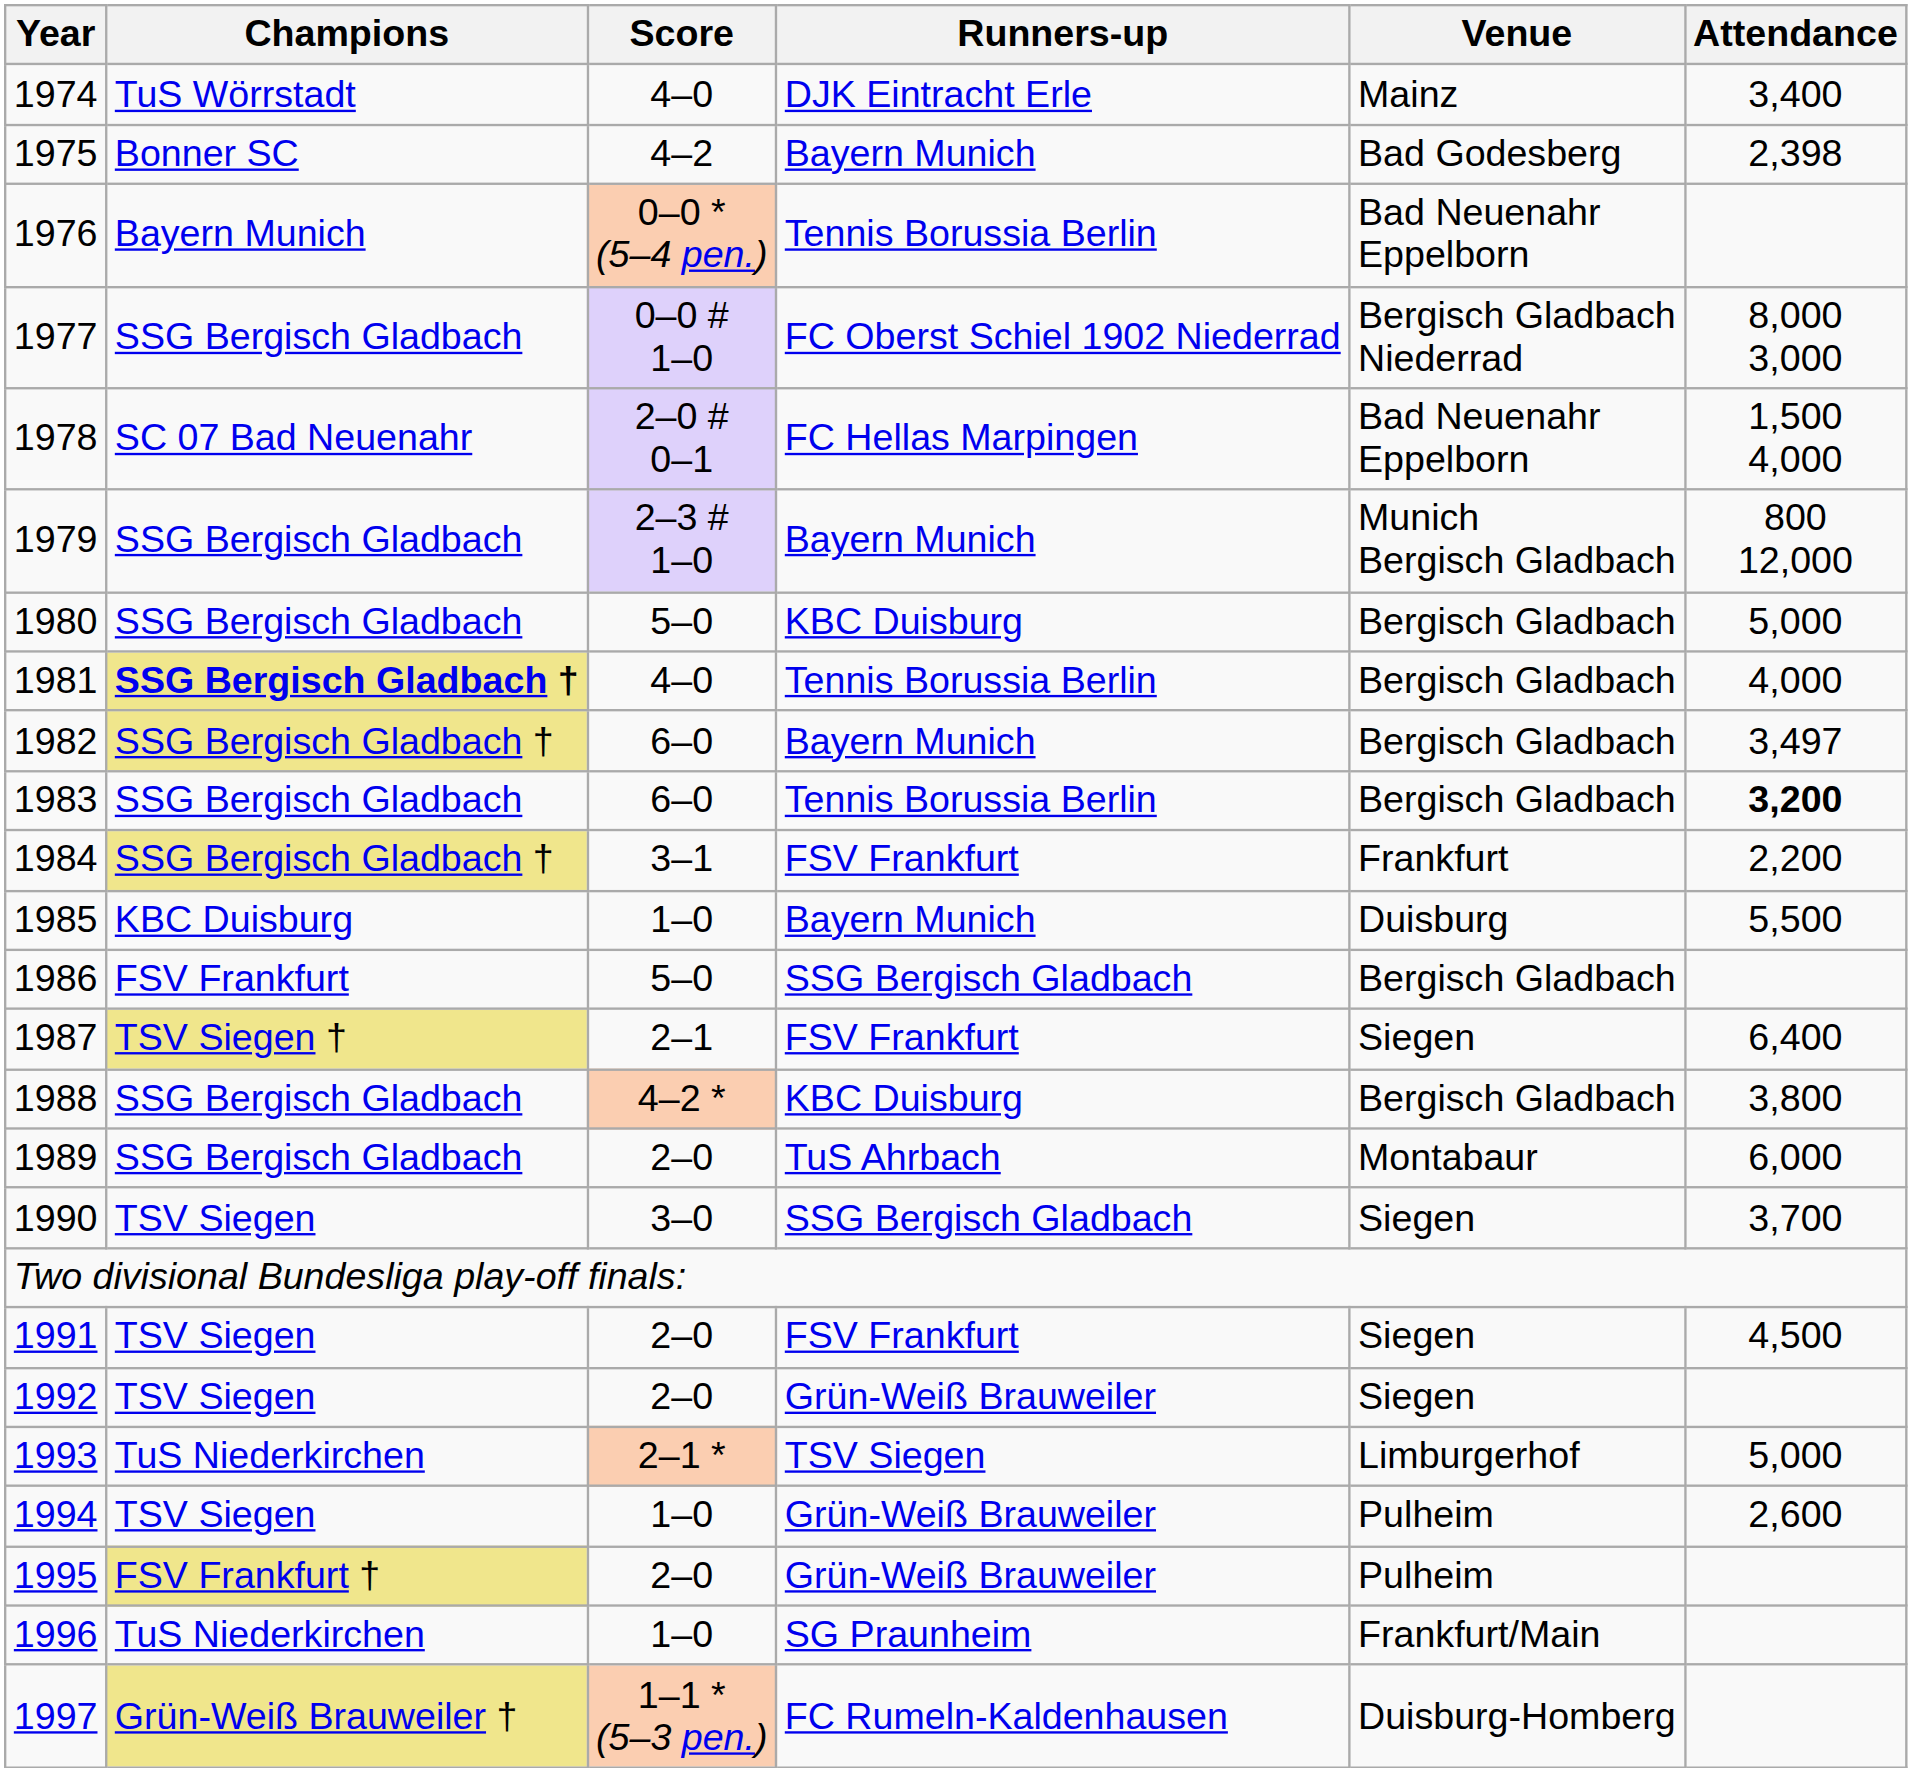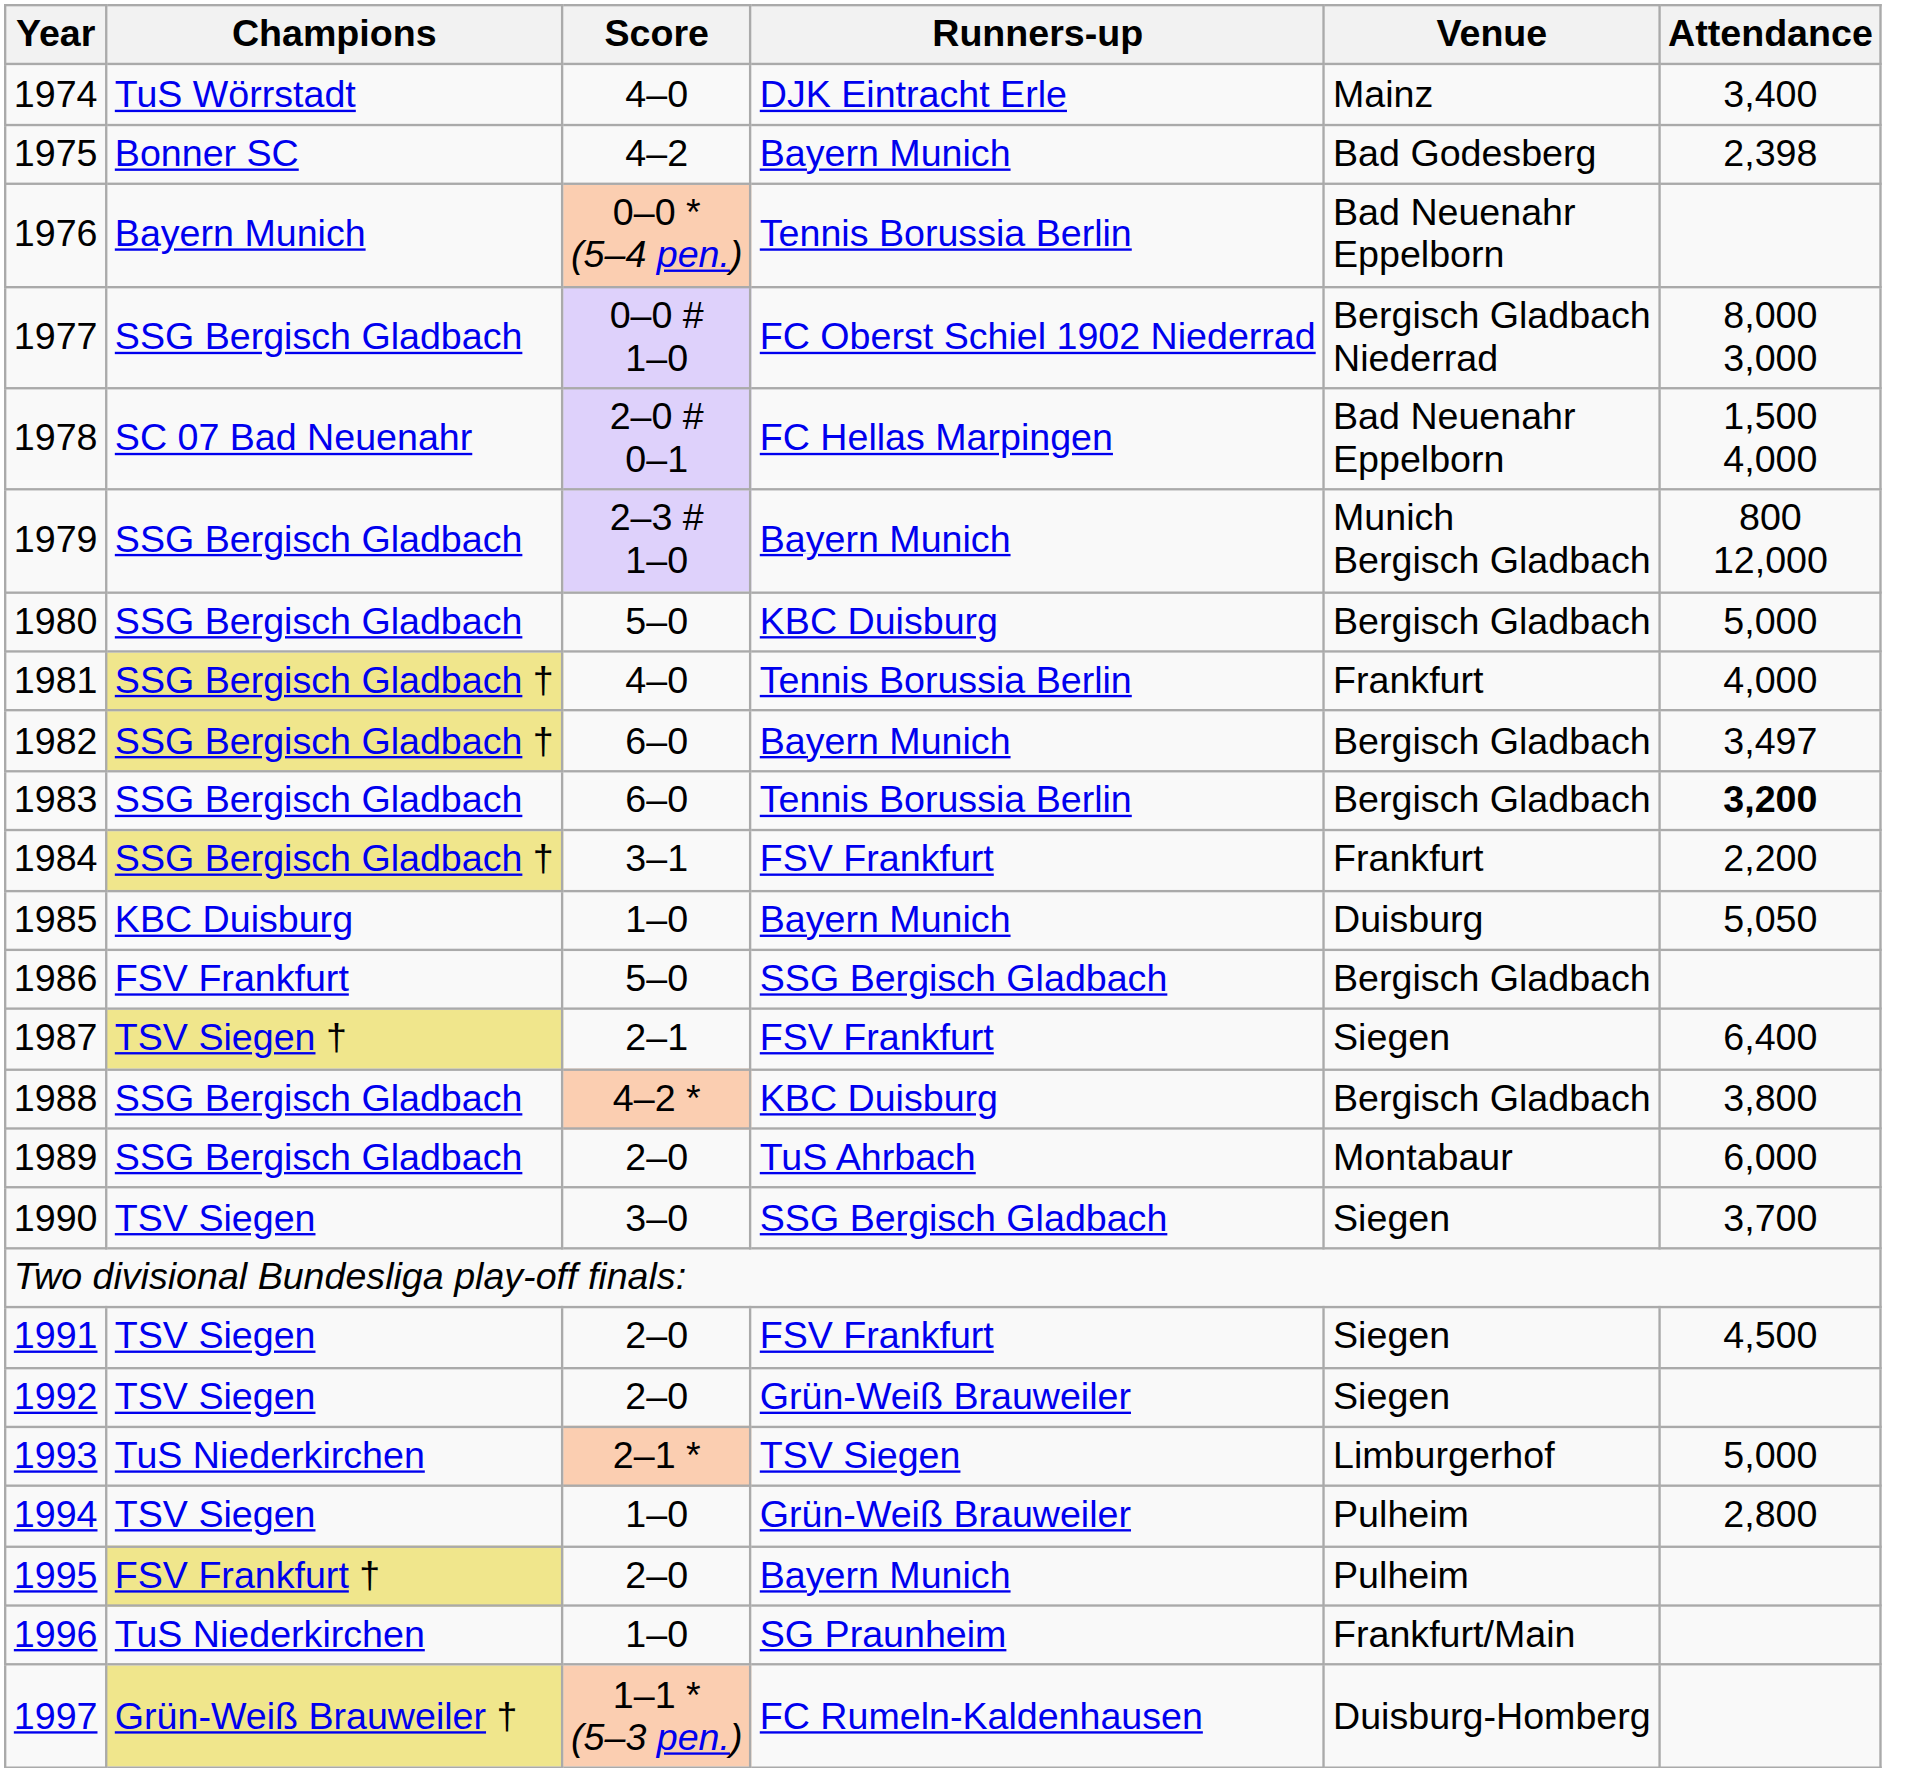 <table class="sortable wikitable">
 <tr>
 <th>Year</th>
 <th>Champions</th>
 <th>Score</th>
 <th>Runners-up</th>
 <th>Venue</th>
 <th>Attendance</th>
 </tr>
 <tr>
 <td align=center>1974</td>
 <td><a href='#'>TuS Wörrstadt</a></td>
 <td align=center>4–0</td>
 <td><a href='#'>DJK Eintracht Erle</a></td>
 <td>Mainz</td>
 <td align=center>3,400</td>
 </tr>
 <tr>
 <td align=center>1975</td>
 <td><a href='#'>Bonner SC</a></td>
 <td align=center>4–2</td>
 <td><a href='#'>Bayern Munich</a></td>
 <td>Bad Godesberg</td>
 <td align=center>2,398</td>
 </tr>
 <tr>
 <td align=center>1976</td>
 <td><a href='#'>Bayern Munich</a></td>
 <td bgcolor=#FBCEB1 align=center>0–0 *<br><em>(5–4 <a href='#'>pen.</a>)</em></td>
 <td><a href='#'>Tennis Borussia Berlin</a></td>
 <td>Bad Neuenahr<br>Eppelborn</td>
 <td></td>
 </tr>
 <tr>
 <td align=center>1977</td>
 <td><a href='#'>SSG Bergisch Gladbach</a></td>
 <td bgcolor=#DED1FB align=center>0–0 #<br>1–0</td>
 <td><a href='#'>FC Oberst Schiel 1902 Niederrad</a></td>
 <td>Bergisch Gladbach<br>Niederrad</td>
 <td align=center>8,000<br>3,000</td>
 </tr>
 <tr>
 <td align=center>1978</td>
 <td><a href='#'>SC 07 Bad Neuenahr</a></td>
 <td bgcolor=#DED1FB align=center>2–0 #<br>0–1</td>
 <td><a href='#'>FC Hellas Marpingen</a></td>
 <td>Bad Neuenahr<br>Eppelborn</td>
 <td align=center>1,500<br>4,000</td>
 </tr>
 <tr>
 <td align=center>1979</td>
 <td><a href='#'>SSG Bergisch Gladbach</a></td>
 <td bgcolor=#DED1FB align=center>2–3 #<br>1–0</td>
 <td><a href='#'>Bayern Munich</a></td>
 <td>Munich<br>Bergisch Gladbach</td>
 <td align=center>800<br>12,000</td>
 </tr>
 <tr>
 <td align=center>1980</td>
 <td><a href='#'>SSG Bergisch Gladbach</a></td>
 <td align=center>5–0</td>
 <td><a href='#'>KBC Duisburg</a></td>
 <td>Bergisch Gladbach</td>
 <td align=center>5,000</td>
 </tr>
 <tr>
 <td align=center>1981</td>
-<td bgcolor=#F0E68C><strong><a href='#'>SSG Bergisch Gladbach</a> †</strong></td>
+<td bgcolor=#F0E68C><a href='#'>SSG Bergisch Gladbach</a> †</td>
 <td align=center>4–0</td>
 <td><a href='#'>Tennis Borussia Berlin</a></td>
-<td>Bergisch Gladbach</td>
+<td>Frankfurt</td>
 <td align=center>4,000</td>
 </tr>
 <tr>
 <td align=center>1982</td>
 <td bgcolor=#F0E68C><a href='#'>SSG Bergisch Gladbach</a> †</td>
 <td align=center>6–0</td>
 <td><a href='#'>Bayern Munich</a></td>
 <td>Bergisch Gladbach</td>
 <td align=center>3,497</td>
 </tr>
 <tr>
 <td align=center>1983</td>
 <td><a href='#'>SSG Bergisch Gladbach</a></td>
 <td align=center>6–0</td>
 <td><a href='#'>Tennis Borussia Berlin</a></td>
 <td>Bergisch Gladbach</td>
 <td align=center><strong>3,200</strong></td>
 </tr>
 <tr>
 <td align=center>1984</td>
 <td bgcolor=#F0E68C><a href='#'>SSG Bergisch Gladbach</a> †</td>
 <td align=center>3–1</td>
 <td><a href='#'>FSV Frankfurt</a></td>
 <td>Frankfurt</td>
 <td align=center>2,200</td>
 </tr>
 <tr>
 <td align=center>1985</td>
 <td><a href='#'>KBC Duisburg</a></td>
 <td align=center>1–0</td>
 <td><a href='#'>Bayern Munich</a></td>
 <td>Duisburg</td>
-<td align=center>5,500</td>
+<td align=center>5,050</td>
 </tr>
 <tr>
 <td align=center>1986</td>
 <td><a href='#'>FSV Frankfurt</a></td>
 <td align=center>5–0</td>
 <td><a href='#'>SSG Bergisch Gladbach</a></td>
 <td>Bergisch Gladbach</td>
 <td></td>
 </tr>
 <tr>
 <td align=center>1987</td>
 <td bgcolor=#F0E68C><a href='#'>TSV Siegen</a> †</td>
 <td align=center>2–1</td>
 <td><a href='#'>FSV Frankfurt</a></td>
 <td>Siegen</td>
 <td align=center>6,400</td>
 </tr>
 <tr>
 <td align=center>1988</td>
 <td><a href='#'>SSG Bergisch Gladbach</a></td>
 <td bgcolor=#FBCEB1 align=center>4–2 *</td>
 <td><a href='#'>KBC Duisburg</a></td>
 <td>Bergisch Gladbach</td>
 <td align=center>3,800</td>
 </tr>
 <tr>
 <td align=center>1989</td>
 <td><a href='#'>SSG Bergisch Gladbach</a></td>
 <td align=center>2–0</td>
 <td><a href='#'>TuS Ahrbach</a></td>
 <td>Montabaur</td>
 <td align=center>6,000</td>
 </tr>
 <tr>
 <td align=center>1990</td>
 <td><a href='#'>TSV Siegen</a></td>
 <td align=center>3–0</td>
 <td><a href='#'>SSG Bergisch Gladbach</a></td>
 <td>Siegen</td>
 <td align=center>3,700</td>
 </tr>
 <tr>
 <td colspan=6><em>Two divisional Bundesliga play-off finals:</em></td>
 </tr>
 <tr>
 <td align=center><a href='#'>1991</a></td>
 <td><a href='#'>TSV Siegen</a></td>
 <td align=center>2–0</td>
 <td><a href='#'>FSV Frankfurt</a></td>
 <td>Siegen</td>
 <td align=center>4,500</td>
 </tr>
 <tr>
 <td align=center><a href='#'>1992</a></td>
 <td><a href='#'>TSV Siegen</a></td>
 <td align=center>2–0</td>
 <td><a href='#'>Grün-Weiß Brauweiler</a></td>
 <td>Siegen</td>
 <td align=center></td>
 </tr>
 <tr>
 <td align=center><a href='#'>1993</a></td>
 <td><a href='#'>TuS Niederkirchen</a></td>
 <td bgcolor=#FBCEB1 align=center>2–1 *</td>
 <td><a href='#'>TSV Siegen</a></td>
 <td>Limburgerhof</td>
 <td align=center>5,000</td>
 </tr>
 <tr>
 <td align=center><a href='#'>1994</a></td>
 <td><a href='#'>TSV Siegen</a></td>
 <td align=center>1–0</td>
 <td><a href='#'>Grün-Weiß Brauweiler</a></td>
 <td>Pulheim</td>
-<td align=center>2,600</td>
+<td align=center>2,800</td>
 </tr>
 <tr>
 <td align=center><a href='#'>1995</a></td>
 <td bgcolor=#F0E68C><a href='#'>FSV Frankfurt</a> †</td>
 <td align=center>2–0</td>
-<td><a href='#'>Grün-Weiß Brauweiler</a></td>
+<td><a href='#'>Bayern Munich</a></td>
 <td>Pulheim</td>
 <td align=center></td>
 </tr>
 <tr>
 <td align=center><a href='#'>1996</a></td>
 <td><a href='#'>TuS Niederkirchen</a></td>
 <td align=center>1–0</td>
 <td><a href='#'>SG Praunheim</a></td>
 <td>Frankfurt/Main</td>
 <td align=center></td>
 </tr>
 <tr>
 <td align=center><a href='#'>1997</a></td>
 <td bgcolor=#F0E68C><a href='#'>Grün-Weiß Brauweiler</a> †</td>
 <td bgcolor=#FBCEB1 align=center>1–1 *<br><em>(5–3 <a href='#'>pen.</a>)</em></td>
 <td><a href='#'>FC Rumeln-Kaldenhausen</a></td>
 <td>Duisburg-Homberg</td>
 <td align=center></td>
 </tr>
 </table>
